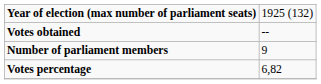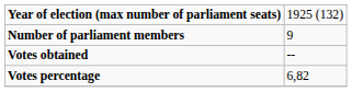 <table class="wikitable" align="center">
 <tr>
 <td><strong>Year of election (max number of parliament seats)</strong></td>
 <td>1925 (132)</td>
 </tr>
 <tr --->
+<td><strong>Number of parliament members</strong></td>
+<td>9</td>
+</tr>
+<tr --->
 <td><strong>Votes obtained</strong></td>
 <td>--</td>
-</tr>
-<tr --->
-<td><strong>Number of parliament members</strong></td>
-<td>9</td>
 </tr>
 <tr --->
 <td><strong>Votes percentage</strong></td>
 <td>6,82</td>
 </tr>
 <tr --->
 </tr>
 </table>
